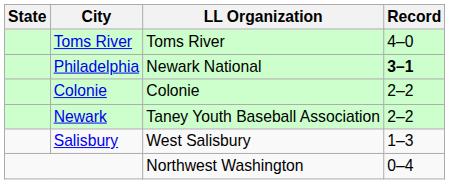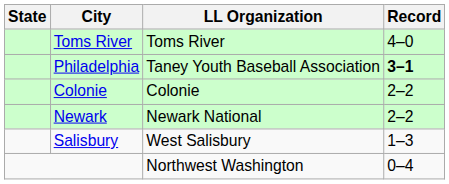 <table class="wikitable">
 <tr>
 <th>State</th>
 <th>City</th>
 <th>LL Organization</th>
 <th>Record</th>
 </tr>
 <tr bgcolor="ccffcc">
 <td><strong></strong></td>
 <td><a href='#'>Toms River</a></td>
 <td>Toms River</td>
 <td>4–0</td>
 </tr>
 <tr bgcolor="ccffcc">
 <td><strong></strong></td>
 <td><a href='#'>Philadelphia</a></td>
-<td>Newark National</td>
+<td>Taney Youth Baseball Association</td>
 <td><strong>3–1</strong></td>
 </tr>
 <tr bgcolor="ccffcc">
 <td><strong></strong></td>
 <td><a href='#'>Colonie</a></td>
 <td>Colonie</td>
 <td>2–2</td>
 </tr>
 <tr bgcolor="ccffcc">
 <td><strong></strong></td>
 <td><a href='#'>Newark</a></td>
-<td>Taney Youth Baseball Association</td>
+<td>Newark National</td>
 <td>2–2</td>
 </tr>
 <tr>
 <td><strong></strong></td>
 <td><a href='#'>Salisbury</a></td>
 <td>West Salisbury</td>
 <td>1–3</td>
 </tr>
 <tr>
 <td colspan="2"><strong></strong></td>
 <td>Northwest Washington</td>
 <td>0–4</td>
 </tr>
 </table>
